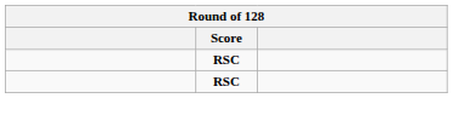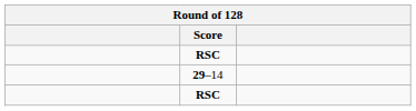 <table class="wikitable" style="text-align: center; font-size:90% ">
 <tr>
 <th colspan=3>Round of 128</th>
 </tr>
 <tr>
 <th align="right" width="200"></th>
 <th width="60">Score</th>
 <th align="left" width="200"></th>
 </tr>
 <tr>
 <td align=left></td>
 <td align=center><strong>RSC</strong></td>
 <td align=left><strong></strong></td>
 </tr>
 <tr>
 <td align=left><strong></strong></td>
+<td align=center><strong>29</strong>–14</td>
+<td align=left></td>
+</tr>
+<tr>
+<td align=left><strong></strong></td>
 <td align=center><strong>RSC</strong></td>
 <td align=left></td>
 </tr>
 </table>
